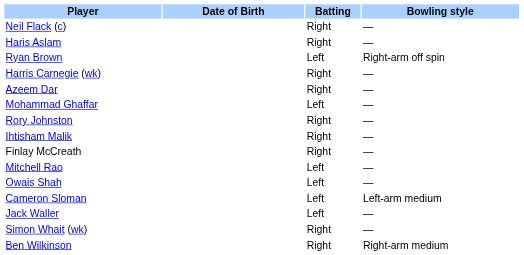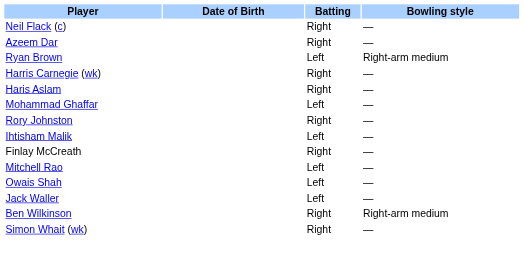 <table border="0" cellspacing="2" cellpadding="2" style="width:90%;">
 <tr style="background:#aad0ff;">
 <th width=20%>Player</th>
 <th width=18%>Date of Birth</th>
 <th width=6%>Batting</th>
 <th width=20%>Bowling style</th>
 </tr>
 <tr>
 <td><a href='#'>Neil Flack</a> (<a href='#'>c</a>)</td>
 <td></td>
 <td>Right</td>
 <td>—</td>
 </tr>
 <tr>
-<td><a href='#'>Haris Aslam</a></td>
+<td><a href='#'>Azeem Dar</a></td>
 <td></td>
 <td>Right</td>
 <td>—</td>
 </tr>
 <tr>
 <td><a href='#'>Ryan Brown</a></td>
 <td></td>
 <td>Left</td>
-<td>Right-arm off spin</td>
+<td>Right-arm medium</td>
 </tr>
 <tr>
 <td><a href='#'>Harris Carnegie</a> (<a href='#'>wk</a>)</td>
 <td></td>
 <td>Right</td>
 <td>—</td>
 </tr>
 <tr>
-<td><a href='#'>Azeem Dar</a></td>
+<td><a href='#'>Haris Aslam</a></td>
 <td></td>
 <td>Right</td>
 <td>—</td>
 </tr>
 <tr>
 <td><a href='#'>Mohammad Ghaffar</a></td>
 <td></td>
 <td>Left</td>
 <td>—</td>
 </tr>
 <tr>
 <td><a href='#'>Rory Johnston</a></td>
 <td></td>
 <td>Right</td>
 <td>—</td>
 </tr>
 <tr>
 <td><a href='#'>Ihtisham Malik</a></td>
 <td></td>
-<td>Right</td>
+<td>Left</td>
 <td>—</td>
 </tr>
 <tr>
 <td>Finlay McCreath</td>
 <td></td>
 <td>Right</td>
 <td>—</td>
 </tr>
 <tr>
 <td><a href='#'>Mitchell Rao</a></td>
 <td></td>
 <td>Left</td>
 <td>—</td>
 </tr>
 <tr>
 <td><a href='#'>Owais Shah</a></td>
 <td></td>
 <td>Left</td>
 <td>—</td>
 </tr>
 <tr>
-<td><a href='#'>Cameron Sloman</a></td>
-<td></td>
-<td>Left</td>
-<td>Left-arm medium</td>
-</tr>
-<tr>
 <td><a href='#'>Jack Waller</a></td>
 <td></td>
 <td>Left</td>
-<td>—</td>
-</tr>
-<tr>
-<td><a href='#'>Simon Whait</a> (<a href='#'>wk</a>)</td>
-<td></td>
-<td>Right</td>
 <td>—</td>
 </tr>
 <tr>
 <td><a href='#'>Ben Wilkinson</a></td>
 <td></td>
 <td>Right</td>
 <td>Right-arm medium</td>
 </tr>
+<tr>
+<td><a href='#'>Simon Whait</a> (<a href='#'>wk</a>)</td>
+<td></td>
+<td>Right</td>
+<td>—</td>
+</tr>
 </table>
